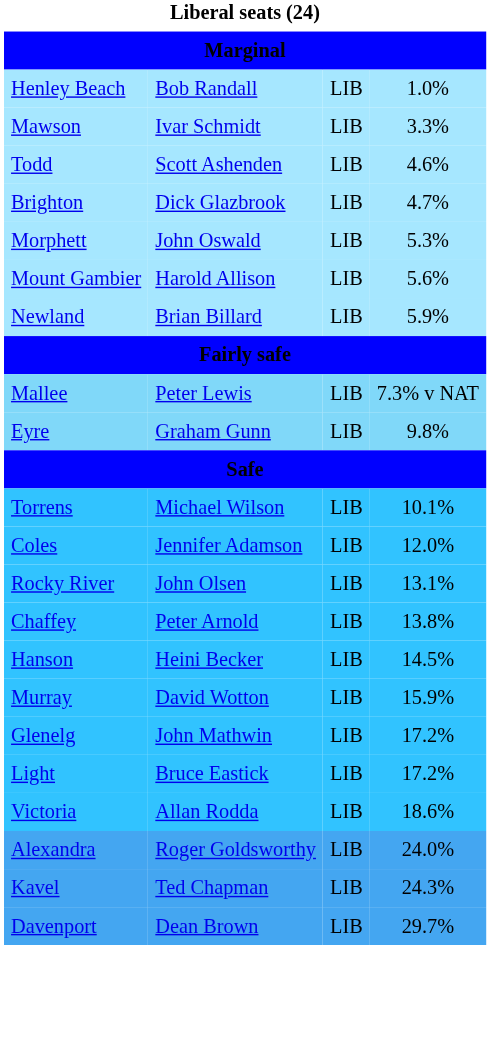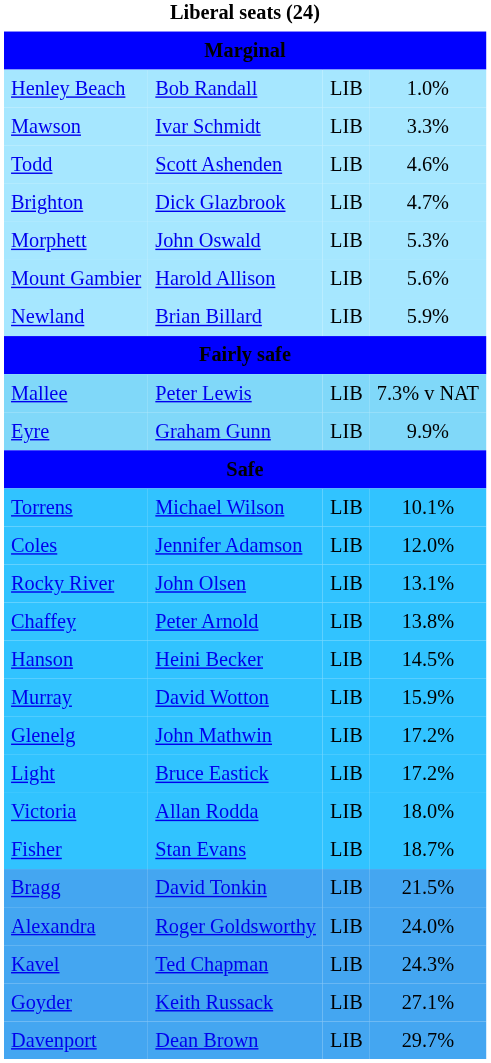 <table class="toccolours" cellpadding="5" cellspacing="0" style="float:left; margin-right:.5em; margin-top:.4em; font-size:90%;">
 <tr>
 <td COLSPAN=4 align="center"><strong>Liberal seats (24)</strong></td>
 </tr>
 <tr>
 <td COLSPAN=4 align="center" bgcolor="Blue"><span><strong>Marginal</strong></span></td>
 </tr>
 <tr>
 <td align="left" bgcolor="A6E7FF"><a href='#'>Henley Beach</a></td>
 <td align="left" bgcolor="A6E7FF"><a href='#'>Bob Randall</a></td>
 <td align="left" bgcolor="A6E7FF">LIB</td>
 <td align="center" bgcolor="A6E7FF">1.0%</td>
 </tr>
 <tr>
 <td align="left" bgcolor="A6E7FF"><a href='#'>Mawson</a></td>
 <td align="left" bgcolor="A6E7FF"><a href='#'>Ivar Schmidt</a></td>
 <td align="left" bgcolor="A6E7FF">LIB</td>
 <td align="center" bgcolor="A6E7FF">3.3%</td>
 </tr>
 <tr>
 <td align="left" bgcolor="A6E7FF"><a href='#'>Todd</a></td>
 <td align="left" bgcolor="A6E7FF"><a href='#'>Scott Ashenden</a></td>
 <td align="left" bgcolor="A6E7FF">LIB</td>
 <td align="center" bgcolor="A6E7FF">4.6%</td>
 </tr>
 <tr>
 <td align="left" bgcolor="A6E7FF"><a href='#'>Brighton</a></td>
 <td align="left" bgcolor="A6E7FF"><a href='#'>Dick Glazbrook</a></td>
 <td align="left" bgcolor="A6E7FF">LIB</td>
 <td align="center" bgcolor="A6E7FF">4.7%</td>
 </tr>
 <tr>
 <td align="left" bgcolor="A6E7FF"><a href='#'>Morphett</a></td>
 <td align="left" bgcolor="A6E7FF"><a href='#'>John Oswald</a></td>
 <td align="left" bgcolor="A6E7FF">LIB</td>
 <td align="center" bgcolor="A6E7FF">5.3%</td>
 </tr>
 <tr>
 <td align="left" bgcolor="A6E7FF"><a href='#'>Mount Gambier</a></td>
 <td align="left" bgcolor="A6E7FF"><a href='#'>Harold Allison</a></td>
 <td align="left" bgcolor="A6E7FF">LIB</td>
 <td align="center" bgcolor="A6E7FF">5.6%</td>
 </tr>
 <tr>
 <td align="left" bgcolor="A6E7FF"><a href='#'>Newland</a></td>
 <td align="left" bgcolor="A6E7FF"><a href='#'>Brian Billard</a></td>
 <td align="left" bgcolor="A6E7FF">LIB</td>
 <td align="center" bgcolor="A6E7FF">5.9%</td>
 </tr>
 <tr>
 <td COLSPAN=4 align="center" bgcolor="blue"><span><strong>Fairly safe</strong></span></td>
 </tr>
 <tr>
 <td align="left" bgcolor="80D8F9"><a href='#'>Mallee</a></td>
 <td align="left" bgcolor="80D8F9"><a href='#'>Peter Lewis</a></td>
 <td align="left" bgcolor="80D8F9">LIB</td>
 <td align="center" bgcolor="80D8F9">7.3% v NAT</td>
 </tr>
 <tr>
 <td align="left" bgcolor="80D8F9"><a href='#'>Eyre</a></td>
 <td align="left" bgcolor="80D8F9"><a href='#'>Graham Gunn</a></td>
 <td align="left" bgcolor="80D8F9">LIB</td>
-<td align="center" bgcolor="80D8F9">9.8%</td>
+<td align="center" bgcolor="80D8F9">9.9%</td>
 </tr>
 <tr>
 <td COLSPAN=4 align="center" bgcolor="blue"><span><strong>Safe</strong></span></td>
 </tr>
 <tr>
 <td align="left" bgcolor="31C3FF"><a href='#'>Torrens</a></td>
 <td align="left" bgcolor="31C3FF"><a href='#'>Michael Wilson</a></td>
 <td align="left" bgcolor="31C3FF">LIB</td>
 <td align="center" bgcolor="31C3FF">10.1%</td>
 </tr>
 <tr>
 <td align="left" bgcolor="31C3FF"><a href='#'>Coles</a></td>
 <td align="left" bgcolor="31C3FF"><a href='#'>Jennifer Adamson</a></td>
 <td align="left" bgcolor="31C3FF">LIB</td>
 <td align="center" bgcolor="31C3FF">12.0%</td>
 </tr>
 <tr>
 <td align="left" bgcolor="31C3FF"><a href='#'>Rocky River</a></td>
 <td align="left" bgcolor="31C3FF"><a href='#'>John Olsen</a></td>
 <td align="left" bgcolor="31C3FF">LIB</td>
 <td align="center" bgcolor="31C3FF">13.1%</td>
 </tr>
 <tr>
 <td align="left" bgcolor="31C3FF"><a href='#'>Chaffey</a></td>
 <td align="left" bgcolor="31C3FF"><a href='#'>Peter Arnold</a></td>
 <td align="left" bgcolor="31C3FF">LIB</td>
 <td align="center" bgcolor="31C3FF">13.8%</td>
 </tr>
 <tr>
 <td align="left" bgcolor="31C3FF"><a href='#'>Hanson</a></td>
 <td align="left" bgcolor="31C3FF"><a href='#'>Heini Becker</a></td>
 <td align="left" bgcolor="31C3FF">LIB</td>
 <td align="center" bgcolor="31C3FF">14.5%</td>
 </tr>
 <tr>
 <td align="left" bgcolor="31C3FF"><a href='#'>Murray</a></td>
 <td align="left" bgcolor="31C3FF"><a href='#'>David Wotton</a></td>
 <td align="left" bgcolor="31C3FF">LIB</td>
 <td align="center" bgcolor="31C3FF">15.9%</td>
 </tr>
 <tr>
 <td align="left" bgcolor="31C3FF"><a href='#'>Glenelg</a></td>
 <td align="left" bgcolor="31C3FF"><a href='#'>John Mathwin</a></td>
 <td align="left" bgcolor="31C3FF">LIB</td>
 <td align="center" bgcolor="31C3FF">17.2%</td>
 </tr>
 <tr>
 <td align="left" bgcolor="31C3FF"><a href='#'>Light</a></td>
 <td align="left" bgcolor="31C3FF"><a href='#'>Bruce Eastick</a></td>
 <td align="left" bgcolor="31C3FF">LIB</td>
 <td align="center" bgcolor="31C3FF">17.2%</td>
 </tr>
 <tr>
 <td align="left" bgcolor="31C3FF"><a href='#'>Victoria</a></td>
 <td align="left" bgcolor="31C3FF"><a href='#'>Allan Rodda</a></td>
 <td align="left" bgcolor="31C3FF">LIB</td>
-<td align="center" bgcolor="31C3FF">18.6%</td>
+<td align="center" bgcolor="31C3FF">18.0%</td>
+</tr>
+<tr>
+<td align="left" bgcolor="31C3FF"><a href='#'>Fisher</a></td>
+<td align="left" bgcolor="31C3FF"><a href='#'>Stan Evans</a></td>
+<td align="left" bgcolor="31C3FF">LIB</td>
+<td align="center" bgcolor="31C3FF">18.7%</td>
+</tr>
+<tr>
+<td align="left" bgcolor="44A6F1"><a href='#'>Bragg</a></td>
+<td align="left" bgcolor="44A6F1"><a href='#'>David Tonkin</a></td>
+<td align="left" bgcolor="44A6F1">LIB</td>
+<td align="center" bgcolor="44A6F1">21.5%</td>
 </tr>
 <tr>
 <td align="left" bgcolor="44A6F1"><a href='#'>Alexandra</a></td>
 <td align="left" bgcolor="44A6F1"><a href='#'>Roger Goldsworthy</a></td>
 <td align="left" bgcolor="44A6F1">LIB</td>
 <td align="center" bgcolor="44A6F1">24.0%</td>
 </tr>
 <tr>
 <td align="left" bgcolor="44A6F1"><a href='#'>Kavel</a></td>
 <td align="left" bgcolor="44A6F1"><a href='#'>Ted Chapman</a></td>
 <td align="left" bgcolor="44A6F1">LIB</td>
 <td align="center" bgcolor="44A6F1">24.3%</td>
 </tr>
 <tr>
+<td align="left" bgcolor="44A6F1"><a href='#'>Goyder</a></td>
+<td align="left" bgcolor="44A6F1"><a href='#'>Keith Russack</a></td>
+<td align="left" bgcolor="44A6F1">LIB</td>
+<td align="center" bgcolor="44A6F1">27.1%</td>
+</tr>
+<tr>
 <td align="left" bgcolor="44A6F1"><a href='#'>Davenport</a></td>
 <td align="left" bgcolor="44A6F1"><a href='#'>Dean Brown</a></td>
 <td align="left" bgcolor="44A6F1">LIB</td>
 <td align="center" bgcolor="44A6F1">29.7%</td>
 </tr>
 <tr>
 </tr>
 </table>
